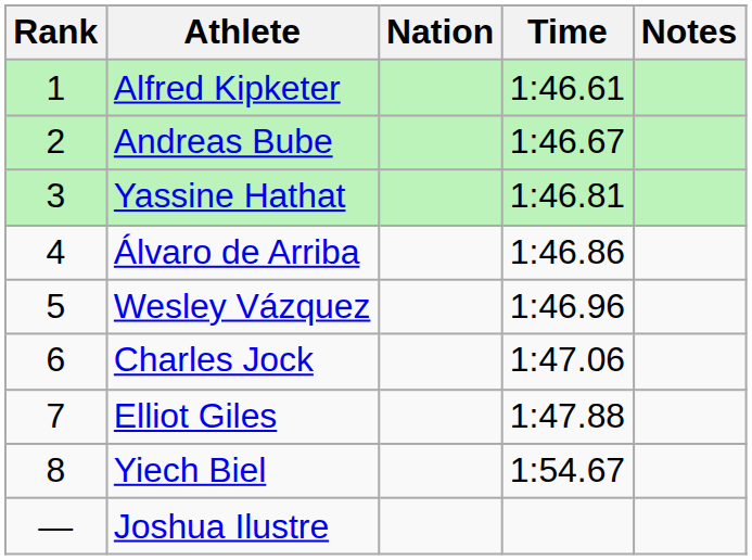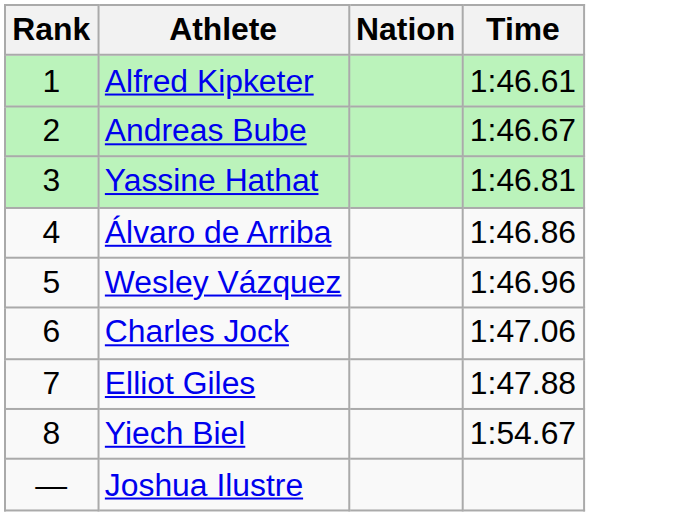 <table class="wikitable sortable" style="text-align:center">
 <tr>
 <th>Rank</th>
 <th>Athlete</th>
 <th>Nation</th>
 <th>Time</th>
-<th>Notes</th>
 </tr>
 <tr bgcolor=bbf3bb>
 <td>1</td>
 <td align=left><a href='#'>Alfred Kipketer</a></td>
 <td align=left></td>
 <td>1:46.61</td>
-<td></td>
 </tr>
 <tr bgcolor=bbf3bb>
 <td>2</td>
 <td align=left><a href='#'>Andreas Bube</a></td>
 <td align=left></td>
 <td>1:46.67</td>
-<td></td>
 </tr>
 <tr bgcolor=bbf3bb>
 <td>3</td>
 <td align=left><a href='#'>Yassine Hathat</a></td>
 <td align=left></td>
 <td>1:46.81</td>
-<td></td>
 </tr>
 <tr>
 <td>4</td>
 <td align=left><a href='#'>Álvaro de Arriba</a></td>
 <td align=left></td>
 <td>1:46.86</td>
-<td></td>
 </tr>
 <tr>
 <td>5</td>
 <td align=left><a href='#'>Wesley Vázquez</a></td>
 <td align=left></td>
 <td>1:46.96</td>
-<td></td>
 </tr>
 <tr>
 <td>6</td>
 <td align=left><a href='#'>Charles Jock</a></td>
 <td align=left></td>
 <td>1:47.06</td>
-<td></td>
 </tr>
 <tr>
 <td>7</td>
 <td align=left><a href='#'>Elliot Giles</a></td>
 <td align=left></td>
 <td>1:47.88</td>
-<td></td>
 </tr>
 <tr>
 <td>8</td>
 <td align=left><a href='#'>Yiech Biel</a></td>
 <td align=left></td>
 <td>1:54.67</td>
-<td></td>
 </tr>
 <tr>
 <td data-sort-value=9>—</td>
 <td align=left><a href='#'>Joshua Ilustre</a></td>
 <td align=left></td>
 <td></td>
-<td></td>
 </tr>
 </table>
